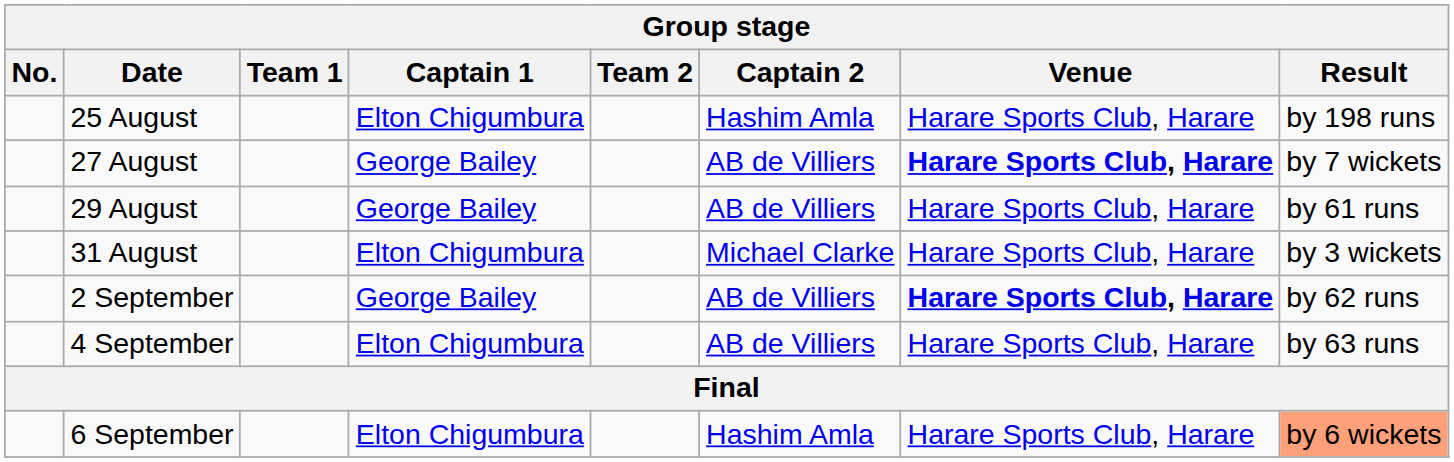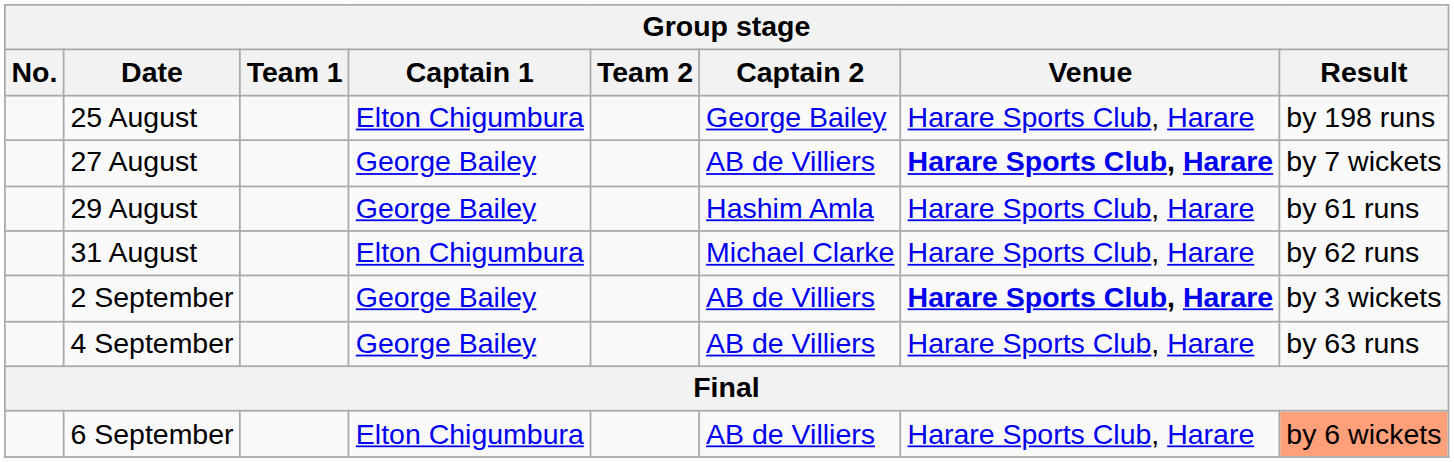 <table class="wikitable">
 <tr>
 <th colspan="9">Group stage</th>
 </tr>
 <tr>
 <th>No.</th>
 <th>Date</th>
 <th>Team 1</th>
 <th>Captain 1</th>
 <th>Team 2</th>
 <th>Captain 2</th>
 <th>Venue</th>
 <th>Result</th>
 </tr>
 <tr>
 <td></td>
 <td>25 August</td>
 <td></td>
 <td><a href='#'>Elton Chigumbura</a></td>
 <td></td>
-<td><a href='#'>Hashim Amla</a></td>
+<td><a href='#'>George Bailey</a></td>
 <td><a href='#'>Harare Sports Club</a>, <a href='#'>Harare</a></td>
 <td> by 198 runs</td>
 </tr>
 <tr>
 <td></td>
 <td>27 August</td>
 <td></td>
 <td><a href='#'>George Bailey</a></td>
 <td></td>
 <td><a href='#'>AB de Villiers</a></td>
 <td><strong><a href='#'>Harare Sports Club</a>, <a href='#'>Harare</a></strong></td>
 <td> by 7 wickets</td>
 </tr>
 <tr>
 <td></td>
 <td>29 August</td>
 <td></td>
 <td><a href='#'>George Bailey</a></td>
 <td></td>
-<td><a href='#'>AB de Villiers</a></td>
+<td><a href='#'>Hashim Amla</a></td>
 <td><a href='#'>Harare Sports Club</a>, <a href='#'>Harare</a></td>
 <td> by 61 runs</td>
 </tr>
 <tr>
 <td></td>
 <td>31 August</td>
 <td></td>
 <td><a href='#'>Elton Chigumbura</a></td>
 <td></td>
 <td><a href='#'>Michael Clarke</a></td>
 <td><a href='#'>Harare Sports Club</a>, <a href='#'>Harare</a></td>
-<td> by 3 wickets</td>
+<td> by 62 runs</td>
 </tr>
 <tr>
 <td></td>
 <td>2 September</td>
 <td></td>
 <td><a href='#'>George Bailey</a></td>
 <td></td>
 <td><a href='#'>AB de Villiers</a></td>
 <td><strong><a href='#'>Harare Sports Club</a>, <a href='#'>Harare</a></strong></td>
-<td> by 62 runs</td>
+<td> by 3 wickets</td>
 </tr>
 <tr>
 <td></td>
 <td>4 September</td>
 <td></td>
-<td><a href='#'>Elton Chigumbura</a></td>
+<td><a href='#'>George Bailey</a></td>
 <td></td>
 <td><a href='#'>AB de Villiers</a></td>
 <td><a href='#'>Harare Sports Club</a>, <a href='#'>Harare</a></td>
 <td> by 63 runs</td>
 </tr>
 <tr>
 <th colspan="9">Final</th>
 </tr>
 <tr>
 <td></td>
 <td>6 September</td>
 <td></td>
 <td><a href='#'>Elton Chigumbura</a></td>
 <td></td>
-<td><a href='#'>Hashim Amla</a></td>
+<td><a href='#'>AB de Villiers</a></td>
 <td><a href='#'>Harare Sports Club</a>, <a href='#'>Harare</a></td>
 <td style="background: lightsalmon;"> by 6 wickets</td>
 </tr>
 </table>
